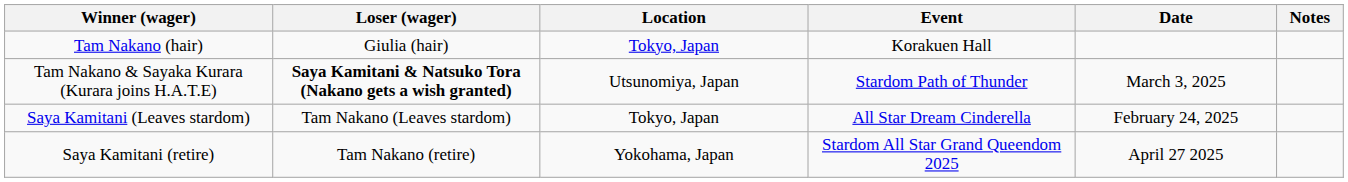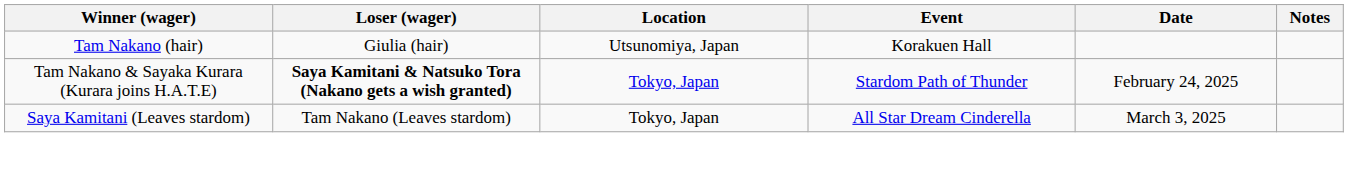 <table class="wikitable sortable" width=100%  style="text-align: center">
 <tr>
 <th width=20% scope="col">Winner (wager)</th>
 <th width=20% scope="col">Loser (wager)</th>
 <th width=20% scope="col">Location</th>
 <th width=20% scope="col">Event</th>
 <th width=15% scope="col">Date</th>
 <th width=20% scope=“col”>Notes</th>
 </tr>
 <tr>
 <td><a href='#'>Tam Nakano</a> (hair)</td>
 <td>Giulia  (hair)</td>
-<td><a href='#'>Tokyo, Japan</a></td>
+<td>Utsunomiya, Japan</td>
 <td>Korakuen Hall</td>
 <td></td>
 <td></td>
 </tr>
 <tr>
 <td>Tam Nakano & Sayaka Kurara (Kurara joins H.A.T.E)</td>
 <td><strong>Saya Kamitani & Natsuko Tora (Nakano gets a wish granted)</strong></td>
-<td>Utsunomiya, Japan</td>
+<td><a href='#'>Tokyo, Japan</a></td>
 <td><a href='#'>Stardom Path of Thunder</a></td>
-<td>March 3, 2025</td>
+<td>February 24, 2025</td>
 <td></td>
 </tr>
 <tr>
 <td><a href='#'>Saya Kamitani</a> (Leaves stardom)</td>
 <td>Tam Nakano (Leaves stardom)</td>
 <td>Tokyo, Japan</td>
 <td><a href='#'>All Star Dream Cinderella</a></td>
-<td>February 24, 2025</td>
-<td></td>
-</tr>
-<tr>
-<td>Saya Kamitani (retire)</td>
-<td>Tam Nakano (retire)</td>
-<td>Yokohama, Japan</td>
-<td><a href='#'>Stardom All Star Grand Queendom 2025</a></td>
-<td>April 27 2025</td>
+<td>March 3, 2025</td>
 <td></td>
 </tr>
 </table>
